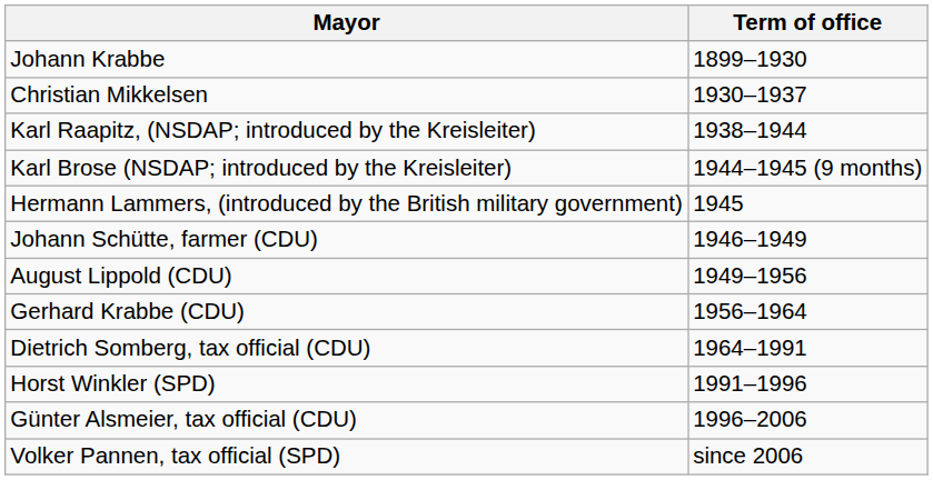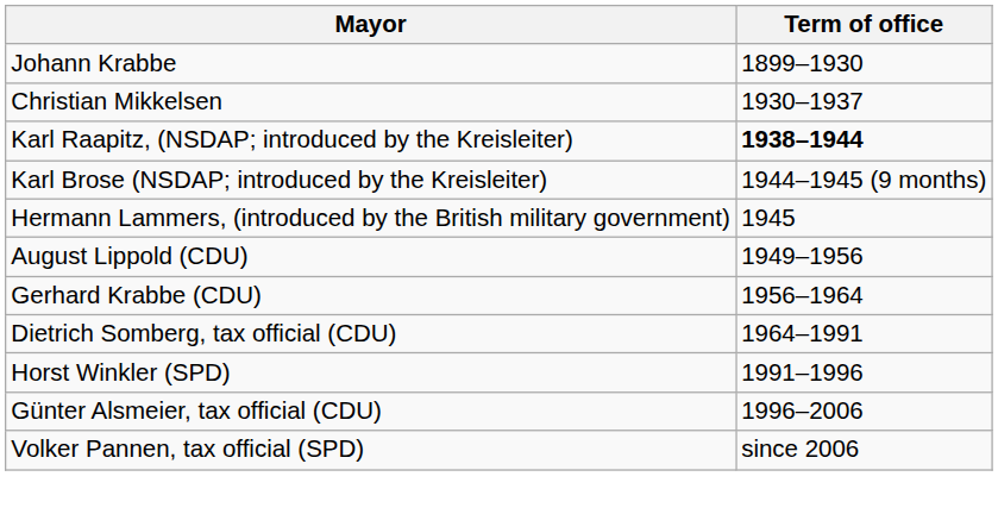 <table class="wikitable float-right">
 <tr class="hintergrundfarbe5">
 <th>Mayor</th>
 <th>Term of office</th>
 </tr>
 <tr>
 <td>Johann Krabbe</td>
 <td>1899–1930</td>
 </tr>
 <tr>
 <td>Christian Mikkelsen</td>
 <td>1930–1937</td>
 </tr>
 <tr>
 <td>Karl Raapitz, (NSDAP; introduced by the Kreisleiter)</td>
-<td>1938–1944</td>
+<td><strong>1938–1944</strong></td>
 </tr>
 <tr>
 <td>Karl Brose (NSDAP; introduced by the Kreisleiter)</td>
 <td>1944–1945 (9 months)</td>
 </tr>
 <tr>
 <td>Hermann Lammers, (introduced by the British military government)</td>
 <td>1945</td>
-</tr>
-<tr>
-<td>Johann Schütte, farmer (CDU)</td>
-<td>1946–1949</td>
 </tr>
 <tr>
 <td>August Lippold (CDU)</td>
 <td>1949–1956</td>
 </tr>
 <tr>
 <td>Gerhard Krabbe (CDU)</td>
 <td>1956–1964</td>
 </tr>
 <tr>
 <td>Dietrich Somberg, tax official (CDU)</td>
 <td>1964–1991</td>
 </tr>
 <tr>
 <td>Horst Winkler  (SPD)</td>
 <td>1991–1996</td>
 </tr>
 <tr>
 <td>Günter Alsmeier, tax official (CDU)</td>
 <td>1996–2006</td>
 </tr>
 <tr>
 <td>Volker Pannen, tax official (SPD)</td>
 <td>since 2006</td>
 </tr>
 </table>
